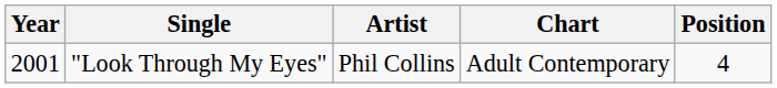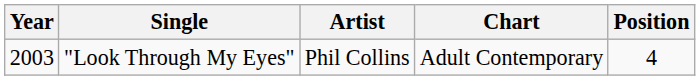 <table class="wikitable">
 <tr>
 <th>Year</th>
 <th>Single</th>
 <th>Artist</th>
 <th>Chart</th>
 <th>Position</th>
 </tr>
 <tr>
-<td>2001</td>
+<td>2003</td>
 <td>"Look Through My Eyes"</td>
 <td>Phil Collins</td>
 <td>Adult Contemporary</td>
 <td align="center">4</td>
 </tr>
 </table>
